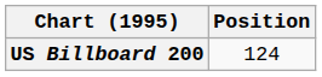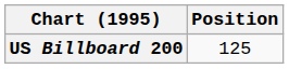 <table class="wikitable plainrowheaders" style="text-align:center">
 <tr>
 <th scope="col">Chart (1995)</th>
 <th scope="col">Position</th>
 </tr>
 <tr>
 <th scope="row">US <em>Billboard</em> 200</th>
-<td>124</td>
+<td>125</td>
 </tr>
 </table>
